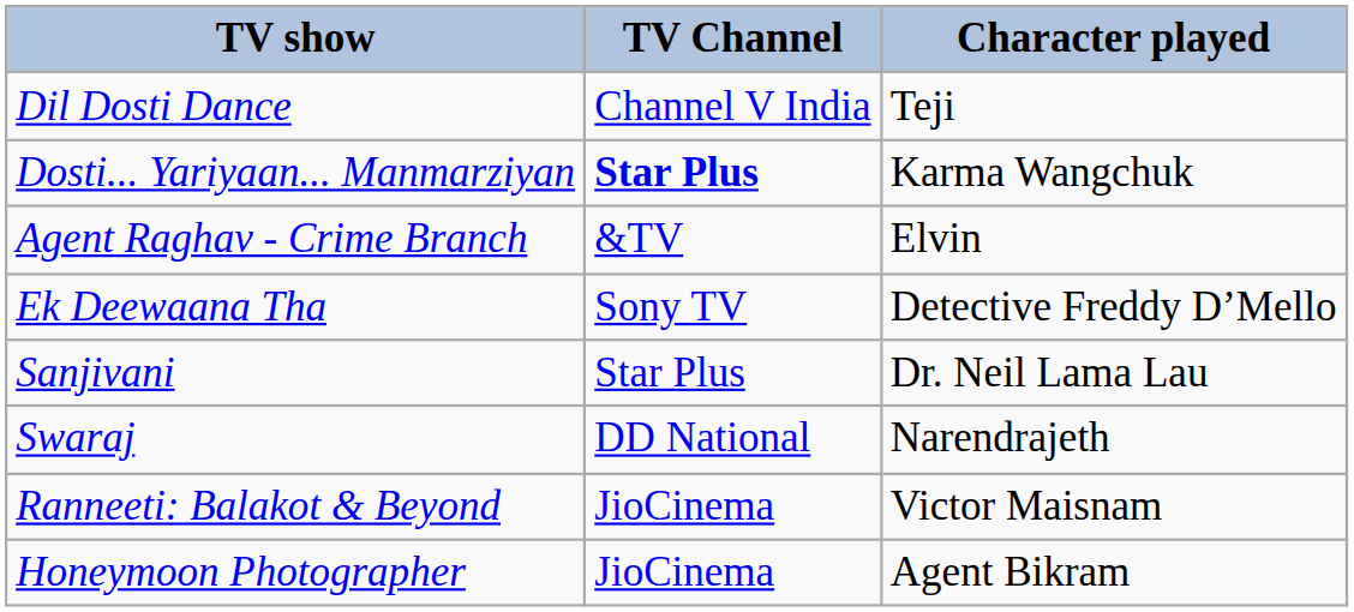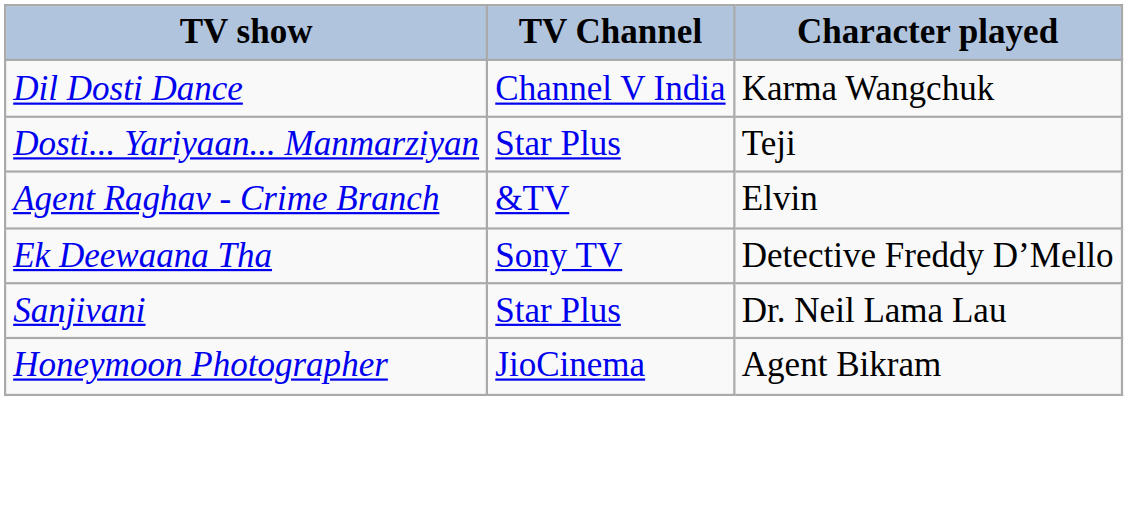 <table class="wikitable">
 <tr>
 <th style="background:#B0C4DE;">TV show</th>
 <th style="background:#B0C4DE;">TV Channel</th>
 <th style="background:#B0C4DE;">Character played</th>
 </tr>
 <tr>
 <td><em><a href='#'>Dil Dosti Dance</a></em></td>
 <td><a href='#'>Channel V India</a></td>
-<td>Teji</td>
+<td>Karma Wangchuk</td>
 </tr>
 <tr>
 <td><em><a href='#'>Dosti... Yariyaan... Manmarziyan</a></em></td>
-<td><strong><a href='#'>Star Plus</a></strong></td>
-<td>Karma Wangchuk</td>
+<td><a href='#'>Star Plus</a></td>
+<td>Teji</td>
 </tr>
 <tr>
 <td><em><a href='#'>Agent Raghav - Crime Branch</a></em></td>
 <td><a href='#'>&TV</a></td>
 <td>Elvin</td>
 </tr>
 <tr>
 <td><em><a href='#'>Ek Deewaana Tha</a></em></td>
 <td><a href='#'>Sony TV</a></td>
 <td>Detective Freddy D’Mello</td>
 </tr>
 <tr>
 <td><em><a href='#'>Sanjivani</a></em></td>
 <td><a href='#'>Star Plus</a></td>
 <td>Dr. Neil Lama Lau</td>
 </tr>
 <tr>
-<td><a href='#'><em>Swaraj</em></a></td>
-<td><a href='#'>DD National</a></td>
-<td>Narendrajeth</td>
-</tr>
-<tr>
-<td><em><a href='#'>Ranneeti: Balakot & Beyond</a></em></td>
-<td><a href='#'>JioCinema</a></td>
-<td>Victor Maisnam</td>
-</tr>
-<tr>
 <td><em><a href='#'>Honeymoon Photographer</a></em></td>
 <td><a href='#'>JioCinema</a></td>
 <td>Agent Bikram</td>
 </tr>
 </table>
